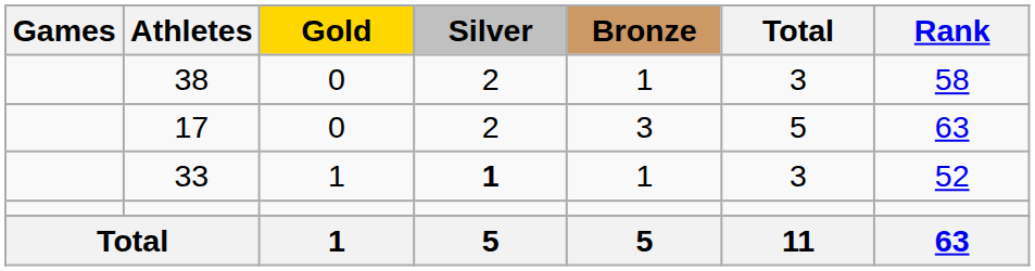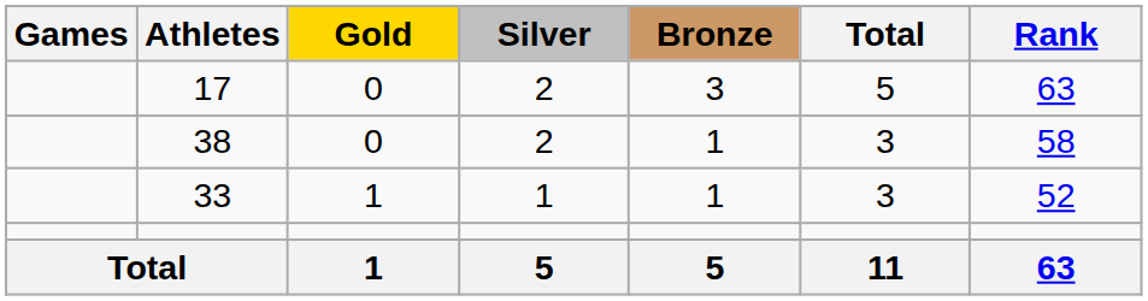 <table class="wikitable" style="text-align:center; font-size:90%;">
 <tr>
 <th>Games</th>
 <th>Athletes</th>
 <td style="background:gold; width:4.5em; font-weight:bold;">Gold</td>
 <td style="background:silver; width:4.5em; font-weight:bold;">Silver</td>
 <td style="background:#cc9966; width:4.5em; font-weight:bold;">Bronze</td>
 <th style="width:4.5em; font-weight:bold;">Total</th>
 <th style="width:4.5em; font-weight:bold;"><a href='#'>Rank</a></th>
 </tr>
 <tr>
 <td align=left></td>
+<td>17</td>
+<td>0</td>
+<td>2</td>
+<td>3</td>
+<td>5</td>
+<td><a href='#'>63</a></td>
+</tr>
+<tr>
+<td align=left></td>
 <td>38</td>
 <td>0</td>
 <td>2</td>
 <td>1</td>
 <td>3</td>
 <td><a href='#'>58</a></td>
 </tr>
 <tr>
 <td align=left></td>
-<td>17</td>
-<td>0</td>
-<td>2</td>
-<td>3</td>
-<td>5</td>
-<td><a href='#'>63</a></td>
-</tr>
-<tr>
-<td align=left></td>
 <td>33</td>
 <td>1</td>
-<td><strong>1</strong></td>
+<td>1</td>
 <td>1</td>
 <td>3</td>
 <td><a href='#'>52</a></td>
 </tr>
 <tr>
 <td align=left></td>
 <td></td>
 <td></td>
 <td></td>
 <td></td>
 <td></td>
 <td></td>
 </tr>
 <tr>
 <th colspan=2>Total</th>
 <th>1</th>
 <th>5</th>
 <th>5</th>
 <th>11</th>
 <th><a href='#'>63</a></th>
 </tr>
 </table>
